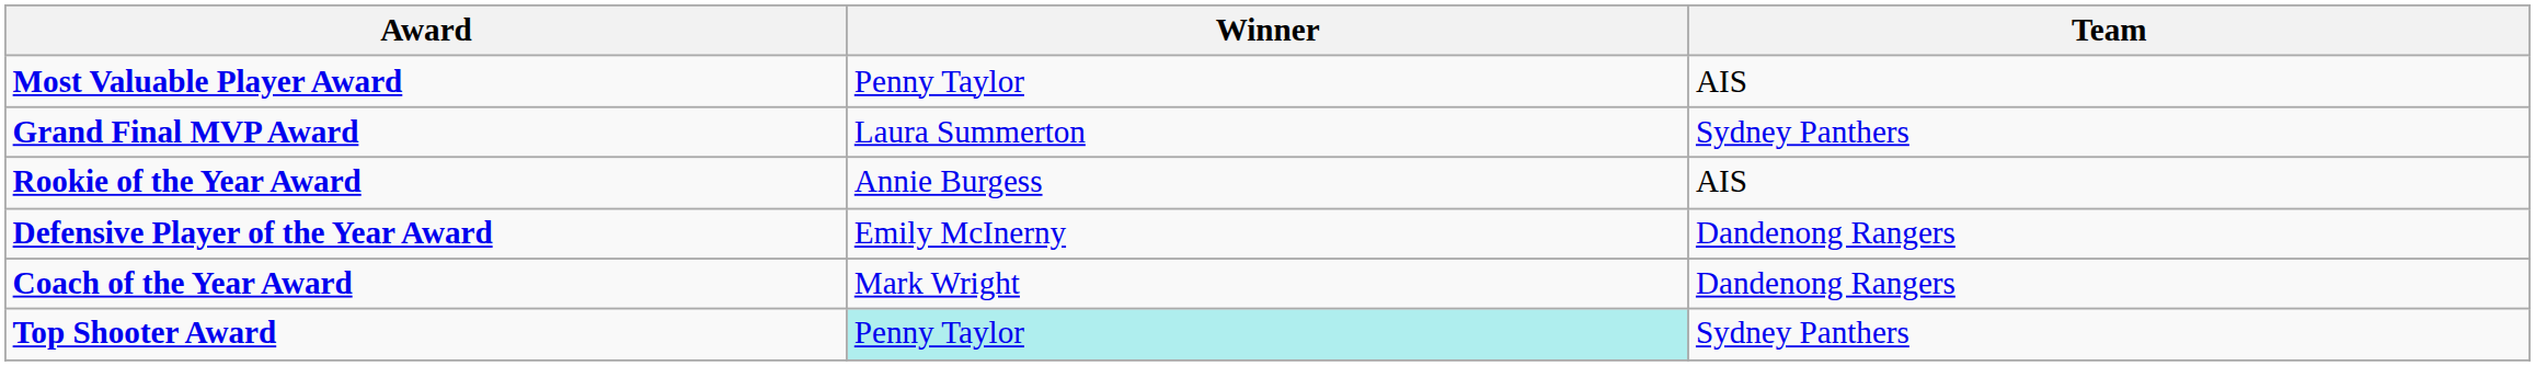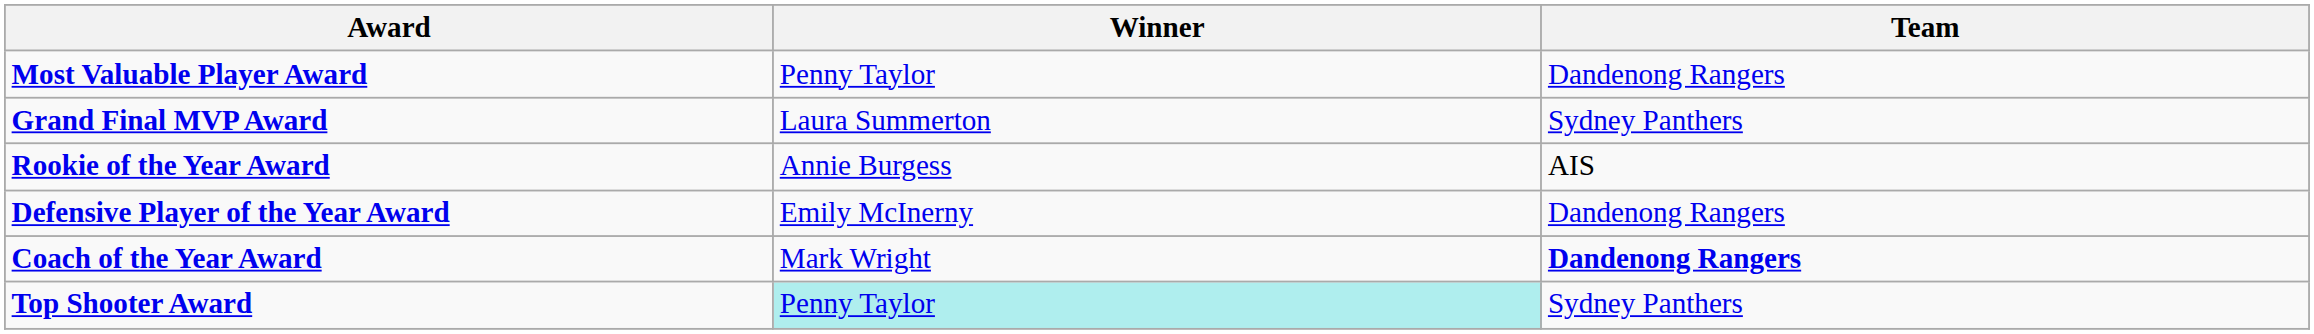 <table class="wikitable" style="width: 80%">
 <tr>
 <th width=125>Award</th>
 <th width=125>Winner</th>
 <th width=125>Team</th>
 </tr>
 <tr>
 <td><strong><a href='#'>Most Valuable Player Award</a></strong></td>
 <td><a href='#'>Penny Taylor</a></td>
-<td>AIS</td>
+<td><a href='#'>Dandenong Rangers</a></td>
 </tr>
 <tr>
 <td><strong><a href='#'>Grand Final MVP Award</a></strong></td>
 <td><a href='#'>Laura Summerton</a></td>
 <td><a href='#'>Sydney Panthers</a></td>
 </tr>
 <tr>
 <td><strong><a href='#'>Rookie of the Year Award</a></strong></td>
 <td><a href='#'>Annie Burgess</a></td>
 <td>AIS</td>
 </tr>
 <tr>
 <td><strong><a href='#'>Defensive Player of the Year Award</a></strong></td>
 <td><a href='#'>Emily McInerny</a></td>
 <td><a href='#'>Dandenong Rangers</a></td>
 </tr>
 <tr>
 <td><strong><a href='#'>Coach of the Year Award</a></strong></td>
 <td><a href='#'>Mark Wright</a></td>
-<td><a href='#'>Dandenong Rangers</a></td>
+<td><strong><a href='#'>Dandenong Rangers</a></strong></td>
 </tr>
 <tr>
 <td><strong><a href='#'>Top Shooter Award</a></strong></td>
 <td style="background: paleturquoise;"><a href='#'>Penny Taylor</a></td>
 <td><a href='#'>Sydney Panthers</a></td>
 </tr>
 </table>
